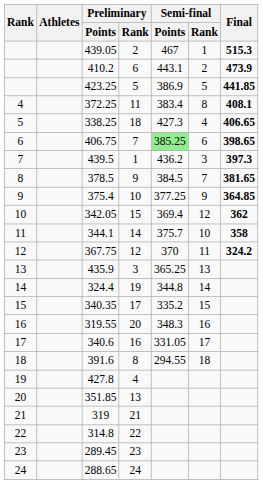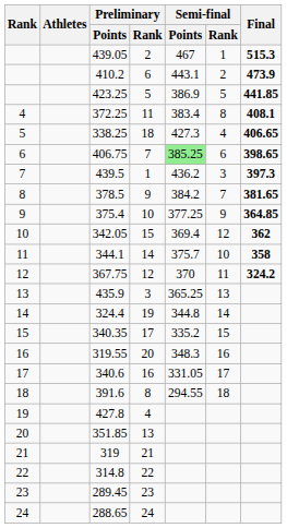 <table class="wikitable" style="text-align:center">
 <tr>
 <th rowspan="2">Rank</th>
 <th rowspan="2">Athletes</th>
 <th colspan="2">Preliminary</th>
 <th colspan="2">Semi-final</th>
 <th rowspan="2">Final</th>
 </tr>
 <tr>
 <th>Points</th>
 <th>Rank</th>
 <th>Points</th>
 <th>Rank</th>
 </tr>
 <tr>
 <td></td>
 <td align=left></td>
 <td>439.05</td>
 <td>2</td>
 <td>467</td>
 <td>1</td>
 <td><strong>515.3</strong></td>
 </tr>
 <tr>
 <td></td>
 <td align=left></td>
 <td>410.2</td>
 <td>6</td>
 <td>443.1</td>
 <td>2</td>
 <td><strong>473.9</strong></td>
 </tr>
 <tr>
 <td></td>
 <td align=left></td>
 <td>423.25</td>
 <td>5</td>
 <td>386.9</td>
 <td>5</td>
 <td><strong>441.85</strong></td>
 </tr>
 <tr>
 <td>4</td>
 <td align=left></td>
 <td>372.25</td>
 <td>11</td>
 <td>383.4</td>
 <td>8</td>
 <td><strong>408.1</strong></td>
 </tr>
 <tr>
 <td>5</td>
 <td align=left></td>
 <td>338.25</td>
 <td>18</td>
 <td>427.3</td>
 <td>4</td>
 <td><strong>406.65</strong></td>
 </tr>
 <tr>
 <td>6</td>
 <td align=left></td>
 <td>406.75</td>
 <td>7</td>
 <td style="background: lightgreen;">385.25</td>
 <td>6</td>
 <td><strong>398.65</strong></td>
 </tr>
 <tr>
 <td>7</td>
 <td align=left></td>
 <td>439.5</td>
 <td>1</td>
 <td>436.2</td>
 <td>3</td>
 <td><strong>397.3</strong></td>
 </tr>
 <tr>
 <td>8</td>
 <td align=left></td>
 <td>378.5</td>
 <td>9</td>
-<td>384.5</td>
+<td>384.2</td>
 <td>7</td>
 <td><strong>381.65</strong></td>
 </tr>
 <tr>
 <td>9</td>
 <td align=left></td>
 <td>375.4</td>
 <td>10</td>
 <td>377.25</td>
 <td>9</td>
 <td><strong>364.85</strong></td>
 </tr>
 <tr>
 <td>10</td>
 <td align=left></td>
 <td>342.05</td>
 <td>15</td>
 <td>369.4</td>
 <td>12</td>
 <td><strong>362</strong></td>
 </tr>
 <tr>
 <td>11</td>
 <td align=left></td>
 <td>344.1</td>
 <td>14</td>
 <td>375.7</td>
 <td>10</td>
 <td><strong>358</strong></td>
 </tr>
 <tr>
 <td>12</td>
 <td align=left></td>
 <td>367.75</td>
 <td>12</td>
 <td>370</td>
 <td>11</td>
 <td><strong>324.2</strong></td>
 </tr>
 <tr>
 <td>13</td>
 <td align=left></td>
 <td>435.9</td>
 <td>3</td>
 <td>365.25</td>
 <td>13</td>
 <td></td>
 </tr>
 <tr>
 <td>14</td>
 <td align=left></td>
 <td>324.4</td>
 <td>19</td>
 <td>344.8</td>
 <td>14</td>
 <td></td>
 </tr>
 <tr>
 <td>15</td>
 <td align=left></td>
 <td>340.35</td>
 <td>17</td>
 <td>335.2</td>
 <td>15</td>
 <td></td>
 </tr>
 <tr>
 <td>16</td>
 <td align=left></td>
 <td>319.55</td>
 <td>20</td>
 <td>348.3</td>
 <td>16</td>
 <td></td>
 </tr>
 <tr>
 <td>17</td>
 <td align=left></td>
 <td>340.6</td>
 <td>16</td>
 <td>331.05</td>
 <td>17</td>
 <td></td>
 </tr>
 <tr>
 <td>18</td>
 <td align=left></td>
 <td>391.6</td>
 <td>8</td>
 <td>294.55</td>
 <td>18</td>
 <td></td>
 </tr>
 <tr>
 <td>19</td>
 <td align=left></td>
 <td>427.8</td>
 <td>4</td>
 <td></td>
 <td></td>
 <td></td>
 </tr>
 <tr>
 <td>20</td>
 <td align=left></td>
 <td>351.85</td>
 <td>13</td>
 <td></td>
 <td></td>
 <td></td>
 </tr>
 <tr>
 <td>21</td>
 <td align=left></td>
 <td>319</td>
 <td>21</td>
 <td></td>
 <td></td>
 <td></td>
 </tr>
 <tr>
 <td>22</td>
 <td align=left></td>
 <td>314.8</td>
 <td>22</td>
 <td></td>
 <td></td>
 <td></td>
 </tr>
 <tr>
 <td>23</td>
 <td align=left></td>
 <td>289.45</td>
 <td>23</td>
 <td></td>
 <td></td>
 <td></td>
 </tr>
 <tr>
 <td>24</td>
 <td align=left></td>
 <td>288.65</td>
 <td>24</td>
 <td></td>
 <td></td>
 <td></td>
 </tr>
 </table>
